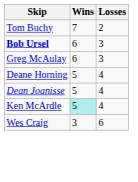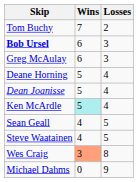 <table class="wikitable">
 <tr>
 <th>Skip</th>
 <th>Wins</th>
 <th>Losses</th>
 </tr>
 <tr>
 <td><a href='#'>Tom Buchy</a></td>
 <td>7</td>
 <td>2</td>
 </tr>
 <tr>
 <td><strong><a href='#'>Bob Ursel</a></strong></td>
 <td>6</td>
 <td>3</td>
 </tr>
 <tr>
 <td><a href='#'>Greg McAulay</a></td>
 <td>6</td>
 <td>3</td>
 </tr>
 <tr>
 <td><a href='#'>Deane Horning</a></td>
 <td>5</td>
 <td>4</td>
 </tr>
 <tr>
 <td><em><a href='#'>Dean Joanisse</a></em></td>
 <td>5</td>
 <td>4</td>
 </tr>
 <tr>
 <td><a href='#'>Ken McArdle</a></td>
 <td style="background: paleturquoise;">5</td>
 <td>4</td>
 </tr>
 <tr>
+<td><a href='#'>Sean Geall</a></td>
+<td>4</td>
+<td>5</td>
+</tr>
+<tr>
+<td><a href='#'>Steve Waatainen</a></td>
+<td>4</td>
+<td>5</td>
+</tr>
+<tr>
 <td><a href='#'>Wes Craig</a></td>
-<td>3</td>
-<td>6</td>
+<td style="background: lightsalmon;">3</td>
+<td>8</td>
+</tr>
+<tr>
+<td><a href='#'>Michael Dahms</a></td>
+<td>0</td>
+<td>9</td>
 </tr>
 </table>
